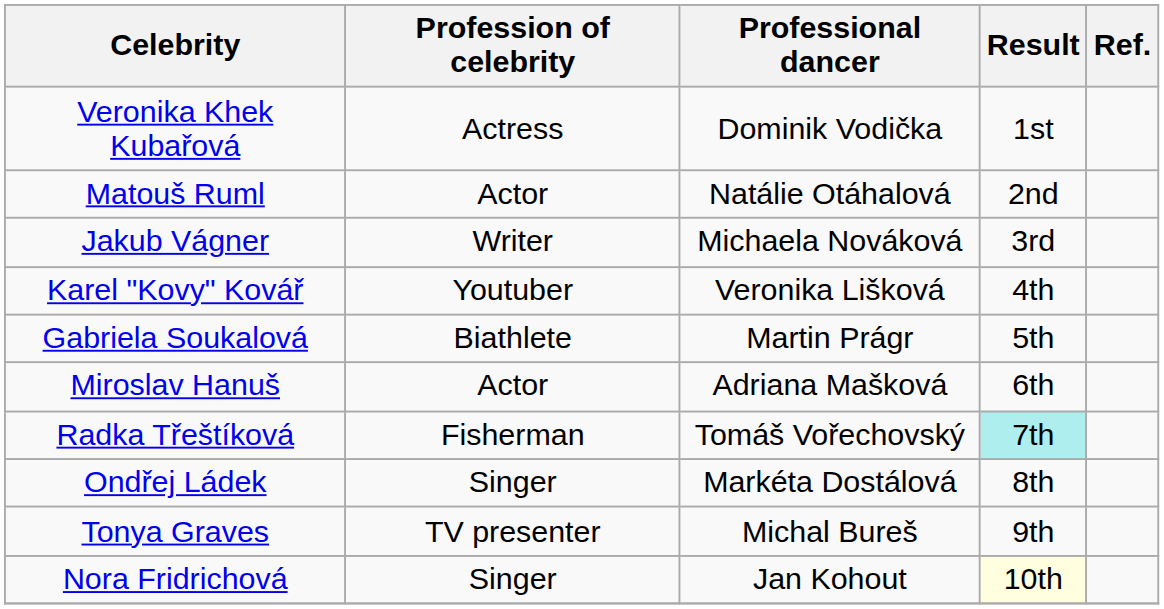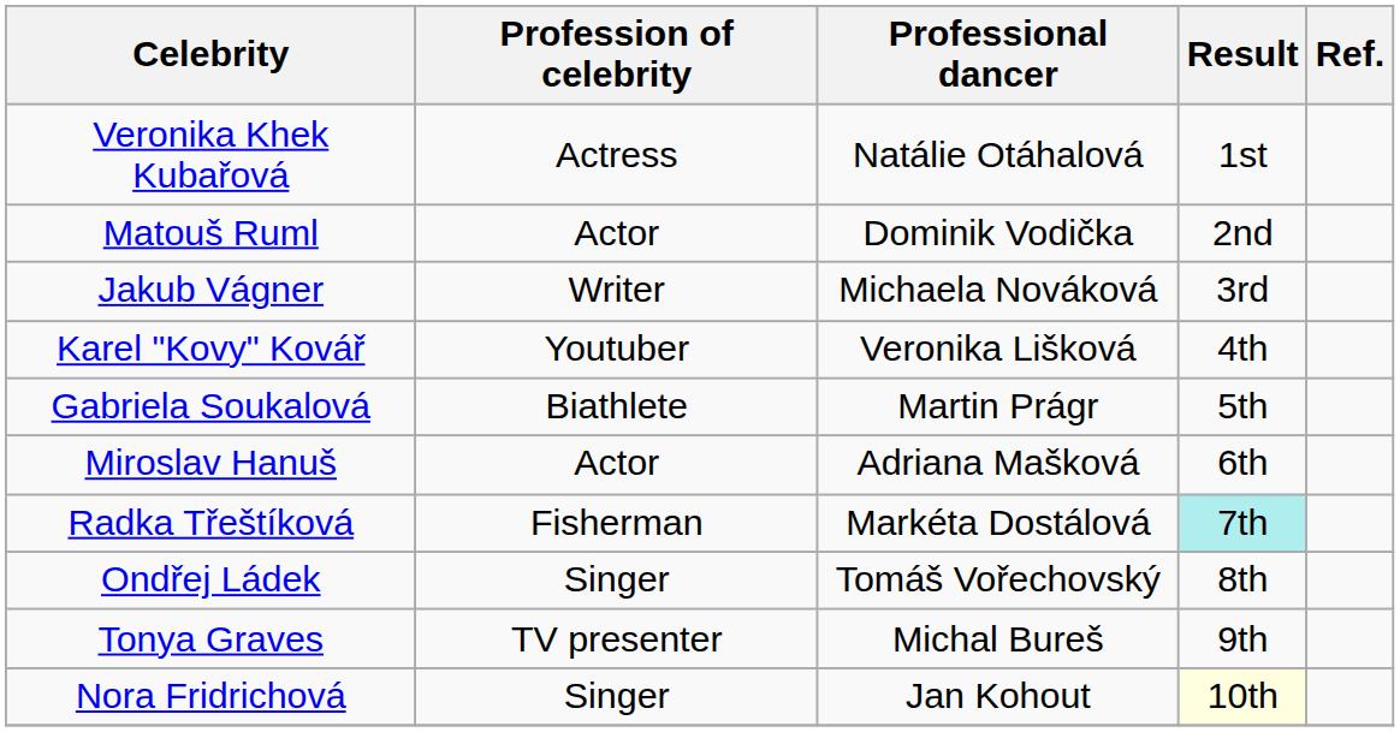 <table class="wikitable" style="text-align:center;">
 <tr>
 <th>Celebrity</th>
 <th>Profession of celebrity</th>
 <th>Professional dancer</th>
 <th>Result</th>
 <th>Ref.</th>
 </tr>
 <tr>
 <td><a href='#'>Veronika Khek Kubařová</a></td>
 <td>Actress</td>
-<td>Dominik Vodička</td>
+<td>Natálie Otáhalová</td>
 <td>1st</td>
 <td></td>
 </tr>
 <tr>
 <td><a href='#'>Matouš Ruml</a></td>
 <td>Actor</td>
-<td>Natálie Otáhalová</td>
+<td>Dominik Vodička</td>
 <td>2nd</td>
 <td></td>
 </tr>
 <tr>
 <td><a href='#'>Jakub Vágner</a></td>
 <td>Writer</td>
 <td>Michaela Nováková</td>
 <td>3rd</td>
 <td></td>
 </tr>
 <tr>
 <td><a href='#'>Karel "Kovy" Kovář</a></td>
 <td>Youtuber</td>
 <td>Veronika Lišková</td>
 <td>4th</td>
 <td></td>
 </tr>
 <tr>
 <td><a href='#'>Gabriela Soukalová</a></td>
 <td>Biathlete</td>
 <td>Martin Prágr</td>
 <td>5th</td>
 <td></td>
 </tr>
 <tr>
 <td><a href='#'>Miroslav Hanuš</a></td>
 <td>Actor</td>
 <td>Adriana Mašková</td>
 <td>6th</td>
 <td></td>
 </tr>
 <tr>
 <td><a href='#'>Radka Třeštíková</a></td>
 <td>Fisherman</td>
-<td>Tomáš Vořechovský</td>
+<td>Markéta Dostálová</td>
 <td style="background: paleturquoise;">7th</td>
 <td></td>
 </tr>
 <tr>
 <td><a href='#'>Ondřej Ládek</a></td>
 <td>Singer</td>
-<td>Markéta Dostálová</td>
+<td>Tomáš Vořechovský</td>
 <td>8th</td>
 <td></td>
 </tr>
 <tr>
 <td><a href='#'>Tonya Graves</a></td>
 <td>TV presenter</td>
 <td>Michal Bureš</td>
 <td>9th</td>
 <td></td>
 </tr>
 <tr>
 <td><a href='#'>Nora Fridrichová</a></td>
 <td>Singer</td>
 <td>Jan Kohout</td>
 <td style="background: lightyellow;">10th</td>
 <td></td>
 </tr>
 <tr>
 </tr>
 </table>
